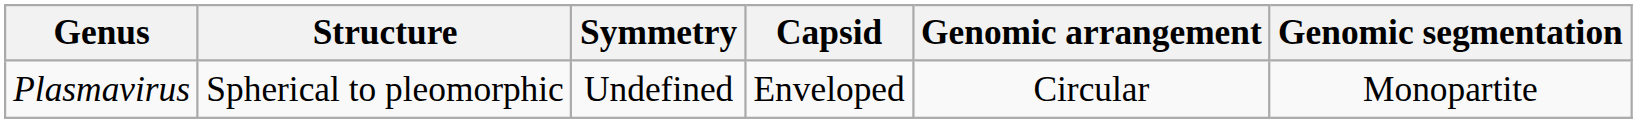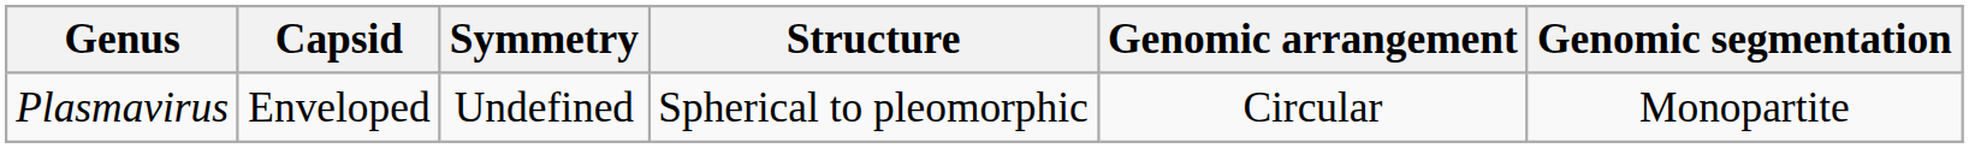 <table class="wikitable sortable" style="text-align:center">
 <tr>
 <th>Genus</th>
+<th>Capsid</th>
+<th>Symmetry</th>
 <th>Structure</th>
-<th>Symmetry</th>
-<th>Capsid</th>
 <th>Genomic arrangement</th>
 <th>Genomic segmentation</th>
 </tr>
 <tr>
 <td><em>Plasmavirus</em></td>
+<td>Enveloped</td>
+<td>Undefined</td>
 <td>Spherical to pleomorphic</td>
-<td>Undefined</td>
-<td>Enveloped</td>
 <td>Circular</td>
 <td>Monopartite</td>
 </tr>
 </table>
